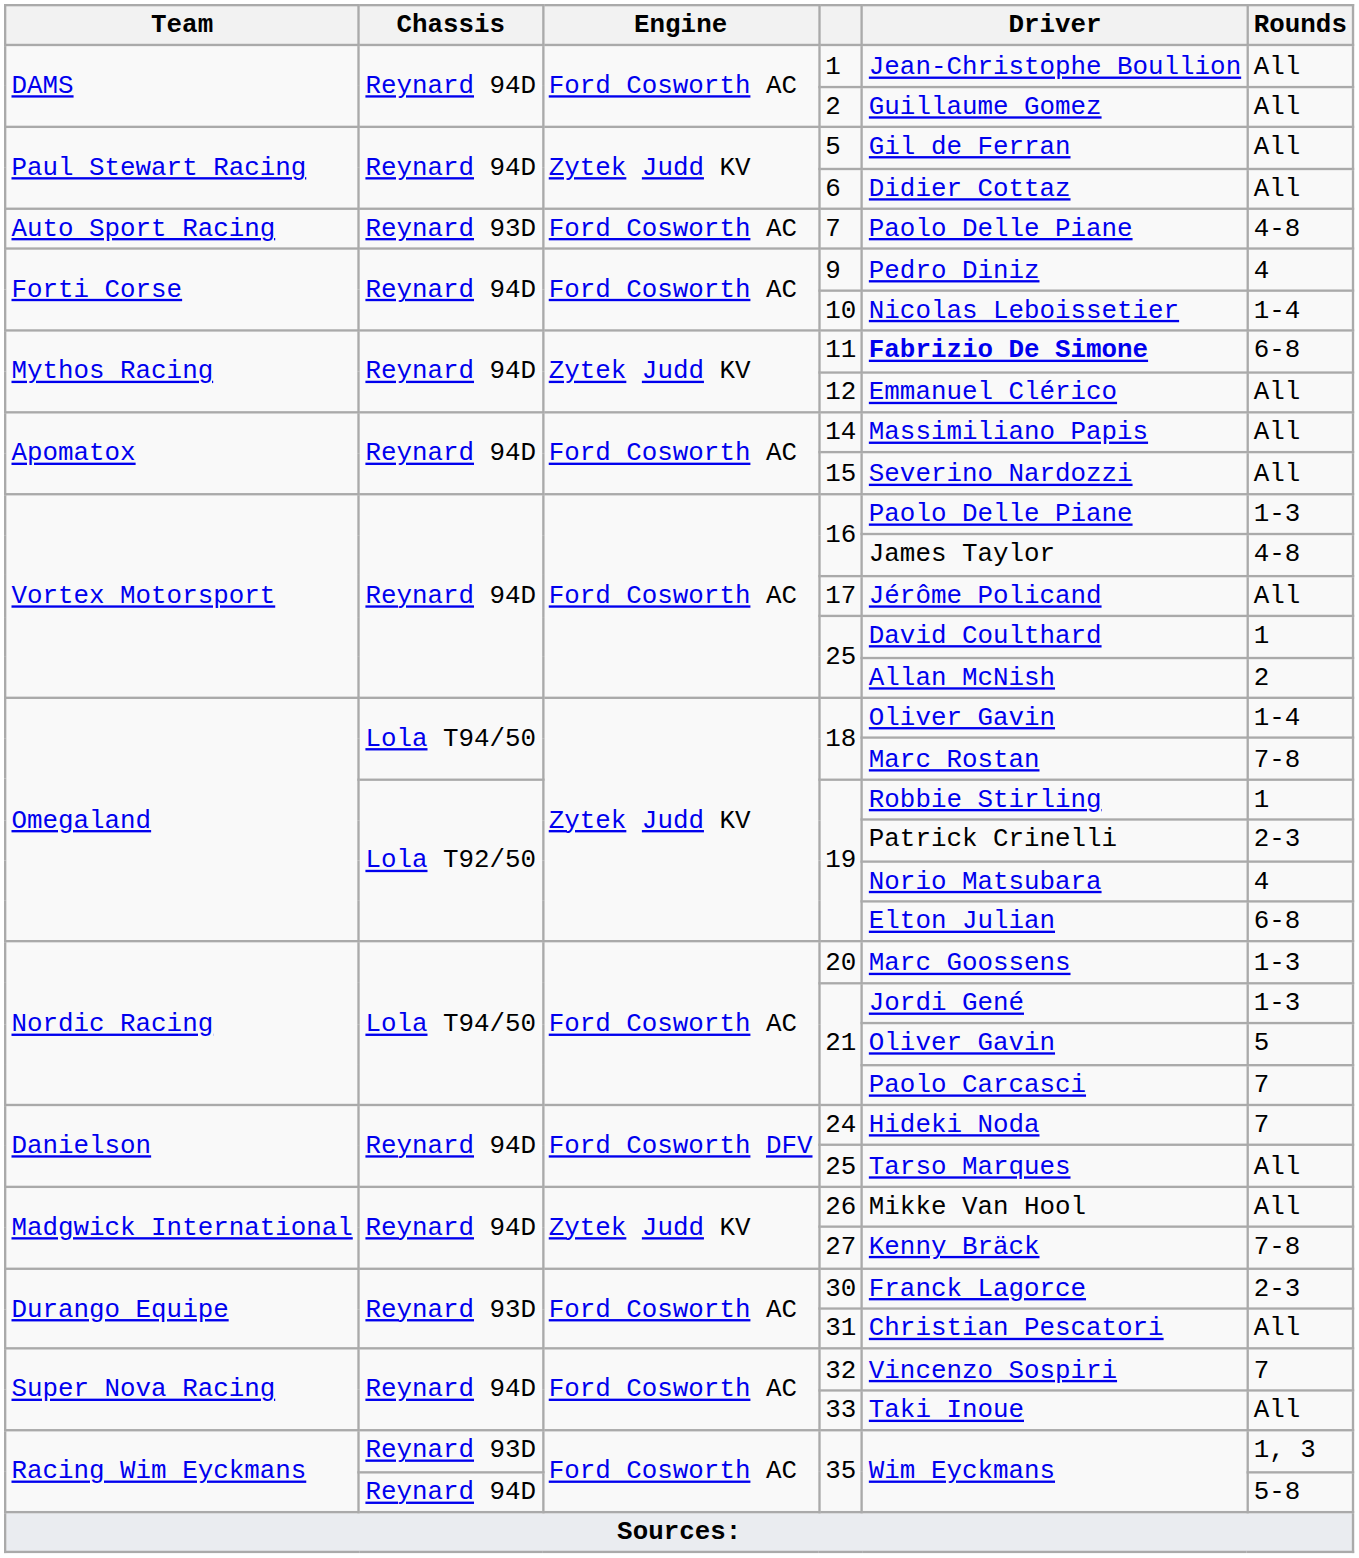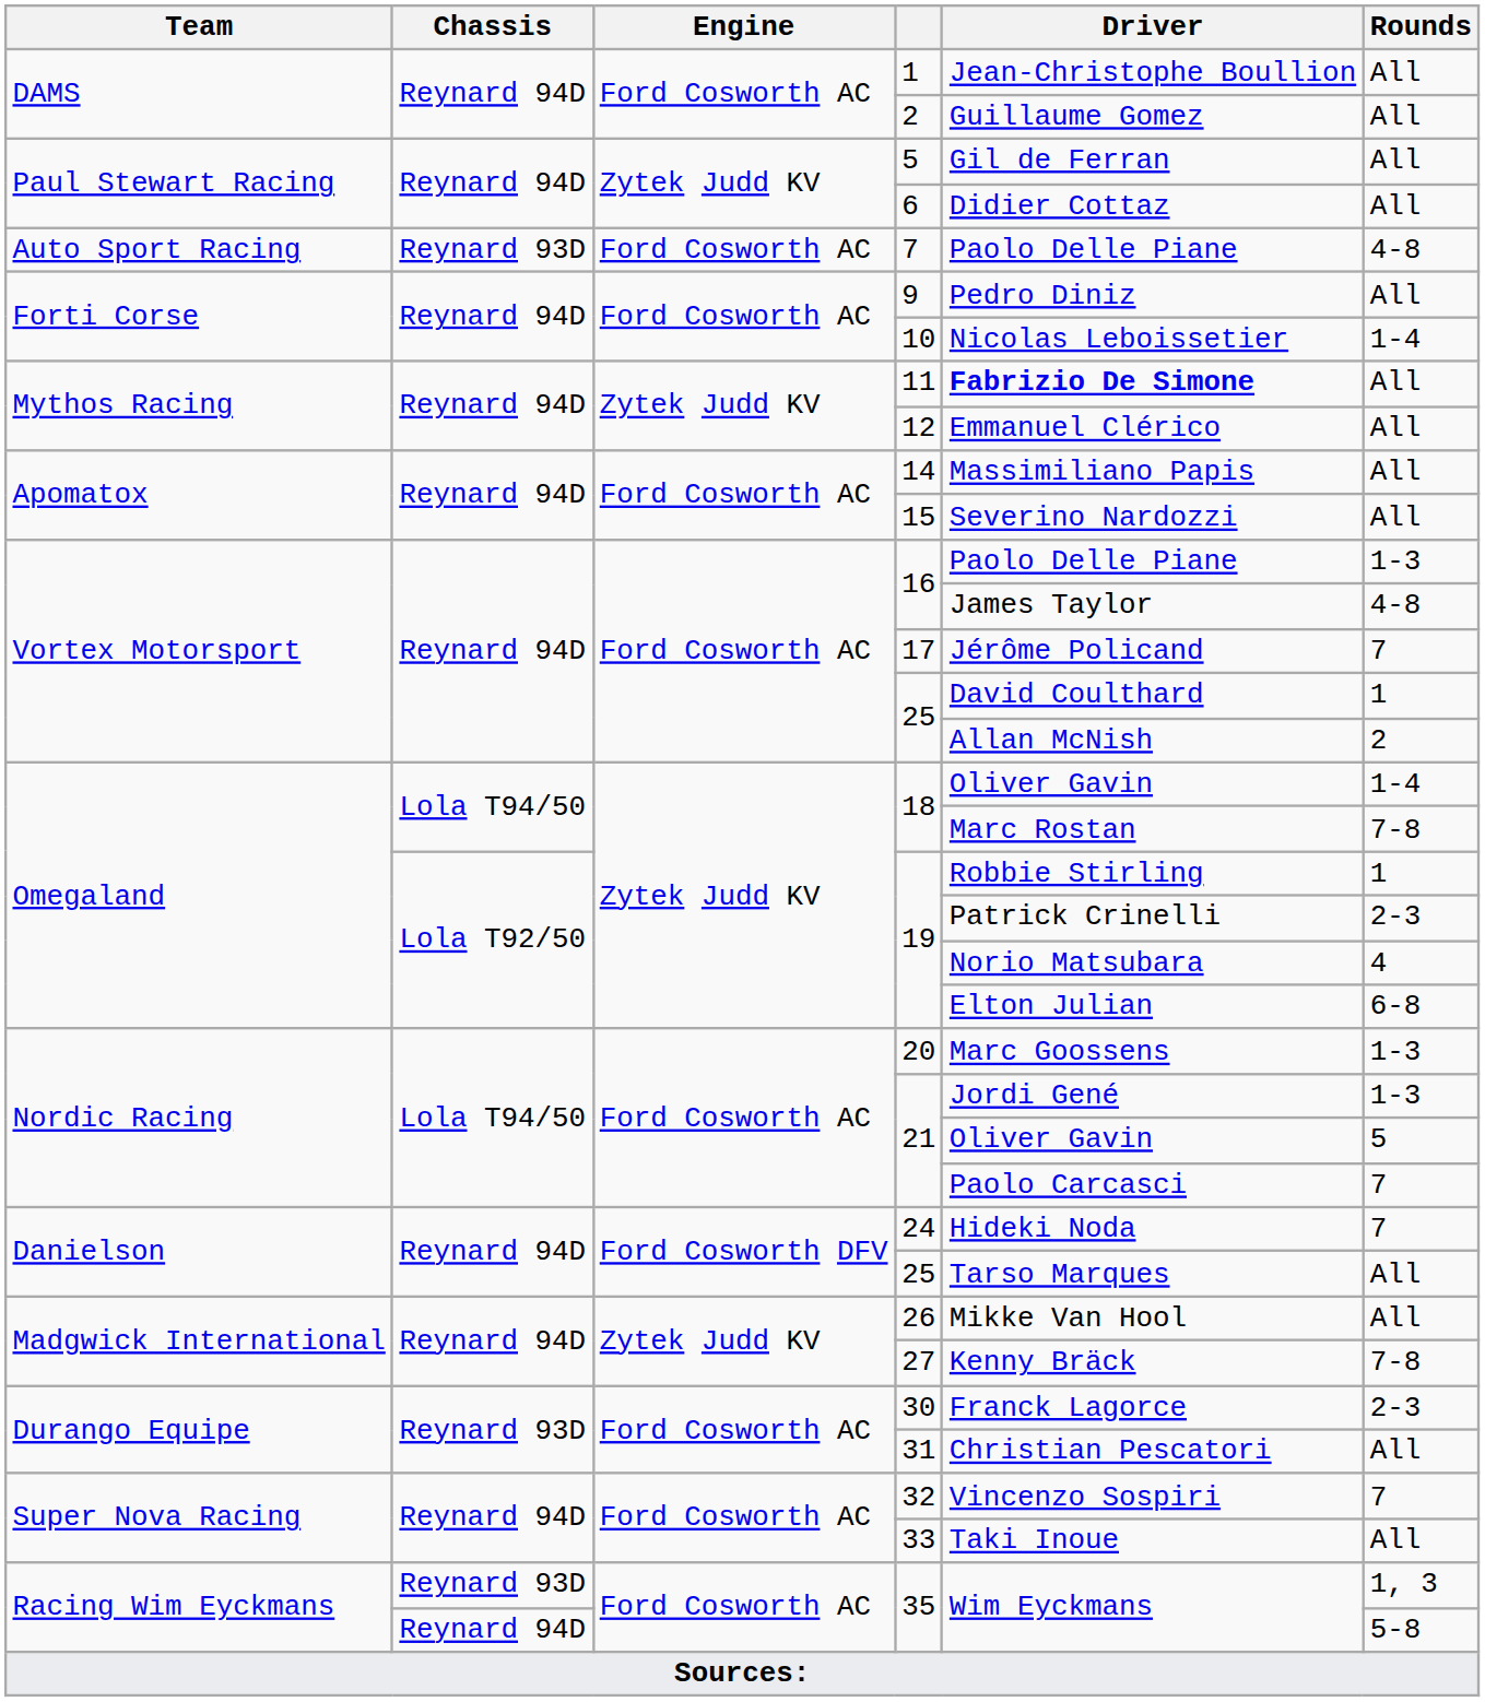 <table class="wikitable" style="font-size:85%">
 <tr>
 <th>Team</th>
 <th>Chassis</th>
 <th>Engine</th>
 <th></th>
 <th>Driver</th>
 <th>Rounds</th>
 </tr>
 <tr>
 <td rowspan=2> <a href='#'>DAMS</a></td>
 <td rowspan=2><a href='#'>Reynard</a> 94D</td>
 <td rowspan=2><a href='#'>Ford Cosworth</a> AC</td>
 <td>1</td>
 <td> <a href='#'>Jean-Christophe Boullion</a></td>
 <td>All</td>
 </tr>
 <tr>
 <td>2</td>
 <td> <a href='#'>Guillaume Gomez</a></td>
 <td>All</td>
 </tr>
 <tr>
 <td rowspan=2> <a href='#'>Paul Stewart Racing</a></td>
 <td rowspan=2><a href='#'>Reynard</a> 94D</td>
 <td rowspan=2><a href='#'>Zytek</a> <a href='#'>Judd</a> KV</td>
 <td>5</td>
 <td> <a href='#'>Gil de Ferran</a></td>
 <td>All</td>
 </tr>
 <tr>
 <td>6</td>
 <td> <a href='#'>Didier Cottaz</a></td>
 <td>All</td>
 </tr>
 <tr>
 <td> <a href='#'>Auto Sport Racing</a></td>
 <td><a href='#'>Reynard</a> 93D</td>
 <td><a href='#'>Ford Cosworth</a> AC</td>
 <td>7</td>
 <td> <a href='#'>Paolo Delle Piane</a></td>
 <td>4-8</td>
 </tr>
 <tr>
 <td rowspan=2> <a href='#'>Forti Corse</a></td>
 <td rowspan=2><a href='#'>Reynard</a> 94D</td>
 <td rowspan=2><a href='#'>Ford Cosworth</a> AC</td>
 <td>9</td>
 <td> <a href='#'>Pedro Diniz</a></td>
-<td>4</td>
+<td>All</td>
 </tr>
 <tr>
 <td>10</td>
 <td> <a href='#'>Nicolas Leboissetier</a></td>
 <td>1-4</td>
 </tr>
 <tr>
 <td rowspan=2> <a href='#'>Mythos Racing</a></td>
 <td rowspan=2><a href='#'>Reynard</a> 94D</td>
 <td rowspan=2><a href='#'>Zytek</a> <a href='#'>Judd</a> KV</td>
 <td>11</td>
 <td><strong> <a href='#'>Fabrizio De Simone</a></strong></td>
-<td>6-8</td>
+<td>All</td>
 </tr>
 <tr>
 <td>12</td>
 <td> <a href='#'>Emmanuel Clérico</a></td>
 <td>All</td>
 </tr>
 <tr>
 <td rowspan=2> <a href='#'>Apomatox</a></td>
 <td rowspan=2><a href='#'>Reynard</a> 94D</td>
 <td rowspan=2><a href='#'>Ford Cosworth</a> AC</td>
 <td>14</td>
 <td> <a href='#'>Massimiliano Papis</a></td>
 <td>All</td>
 </tr>
 <tr>
 <td>15</td>
 <td> <a href='#'>Severino Nardozzi</a></td>
 <td>All</td>
 </tr>
 <tr>
 <td rowspan=5> <a href='#'>Vortex Motorsport</a></td>
 <td rowspan=5><a href='#'>Reynard</a> 94D</td>
 <td rowspan=5><a href='#'>Ford Cosworth</a> AC</td>
 <td rowspan=2>16</td>
 <td> <a href='#'>Paolo Delle Piane</a></td>
 <td>1-3</td>
 </tr>
 <tr>
 <td> James Taylor</td>
 <td>4-8</td>
 </tr>
 <tr>
 <td>17</td>
 <td> <a href='#'>Jérôme Policand</a></td>
-<td>All</td>
+<td>7</td>
 </tr>
 <tr>
 <td rowspan=2>25</td>
 <td> <a href='#'>David Coulthard</a></td>
 <td>1</td>
 </tr>
 <tr>
 <td> <a href='#'>Allan McNish</a></td>
 <td>2</td>
 </tr>
 <tr>
 <td rowspan=6> <a href='#'>Omegaland</a></td>
 <td rowspan=2><a href='#'>Lola</a> T94/50</td>
 <td rowspan=6><a href='#'>Zytek</a> <a href='#'>Judd</a> KV</td>
 <td rowspan=2>18</td>
 <td> <a href='#'>Oliver Gavin</a></td>
 <td>1-4</td>
 </tr>
 <tr>
 <td> <a href='#'>Marc Rostan</a></td>
 <td>7-8</td>
 </tr>
 <tr>
 <td rowspan=4><a href='#'>Lola</a> T92/50</td>
 <td rowspan=4>19</td>
 <td> <a href='#'>Robbie Stirling</a></td>
 <td>1</td>
 </tr>
 <tr>
 <td> Patrick Crinelli</td>
 <td>2-3</td>
 </tr>
 <tr>
 <td> <a href='#'>Norio Matsubara</a></td>
 <td>4</td>
 </tr>
 <tr>
 <td> <a href='#'>Elton Julian</a></td>
 <td>6-8</td>
 </tr>
 <tr>
 <td rowspan=4> <a href='#'>Nordic Racing</a></td>
 <td rowspan=4><a href='#'>Lola</a> T94/50</td>
 <td rowspan=4><a href='#'>Ford Cosworth</a> AC</td>
 <td>20</td>
 <td> <a href='#'>Marc Goossens</a></td>
 <td>1-3</td>
 </tr>
 <tr>
 <td rowspan=3>21</td>
 <td> <a href='#'>Jordi Gené</a></td>
 <td>1-3</td>
 </tr>
 <tr>
 <td> <a href='#'>Oliver Gavin</a></td>
 <td>5</td>
 </tr>
 <tr>
 <td> <a href='#'>Paolo Carcasci</a></td>
 <td>7</td>
 </tr>
 <tr>
 <td rowspan=2> <a href='#'>Danielson</a></td>
 <td rowspan=2><a href='#'>Reynard</a> 94D</td>
 <td rowspan=2><a href='#'>Ford Cosworth</a> <a href='#'>DFV</a></td>
 <td>24</td>
 <td> <a href='#'>Hideki Noda</a></td>
 <td>7</td>
 </tr>
 <tr>
 <td>25</td>
 <td> <a href='#'>Tarso Marques</a></td>
 <td>All</td>
 </tr>
 <tr>
 <td rowspan=2> <a href='#'>Madgwick International</a></td>
 <td rowspan=2><a href='#'>Reynard</a> 94D</td>
 <td rowspan=2><a href='#'>Zytek</a> <a href='#'>Judd</a> KV</td>
 <td>26</td>
 <td> Mikke Van Hool</td>
 <td>All</td>
 </tr>
 <tr>
 <td>27</td>
 <td> <a href='#'>Kenny Bräck</a></td>
 <td>7-8</td>
 </tr>
 <tr>
 <td rowspan=2> <a href='#'>Durango Equipe</a></td>
 <td rowspan=2><a href='#'>Reynard</a> 93D</td>
 <td rowspan=2><a href='#'>Ford Cosworth</a> AC</td>
 <td>30</td>
 <td> <a href='#'>Franck Lagorce</a></td>
 <td>2-3</td>
 </tr>
 <tr>
 <td>31</td>
 <td> <a href='#'>Christian Pescatori</a></td>
 <td>All</td>
 </tr>
 <tr>
 <td rowspan=2> <a href='#'>Super Nova Racing</a></td>
 <td rowspan=2><a href='#'>Reynard</a> 94D</td>
 <td rowspan=2><a href='#'>Ford Cosworth</a> AC</td>
 <td>32</td>
 <td> <a href='#'>Vincenzo Sospiri</a></td>
 <td>7</td>
 </tr>
 <tr>
 <td>33</td>
 <td> <a href='#'>Taki Inoue</a></td>
 <td>All</td>
 </tr>
 <tr>
 <td rowspan=2> <a href='#'>Racing Wim Eyckmans</a></td>
 <td><a href='#'>Reynard</a> 93D</td>
 <td rowspan=2><a href='#'>Ford Cosworth</a> AC</td>
 <td rowspan=2>35</td>
 <td rowspan=2> <a href='#'>Wim Eyckmans</a></td>
 <td>1, 3</td>
 </tr>
 <tr>
 <td><a href='#'>Reynard</a> 94D</td>
 <td>5-8</td>
 </tr>
 <tr class="sortbottom">
 <td colspan="6" style="background-color:#EAECF0;text-align:center"><strong>Sources:</strong></td>
 </tr>
 </table>
